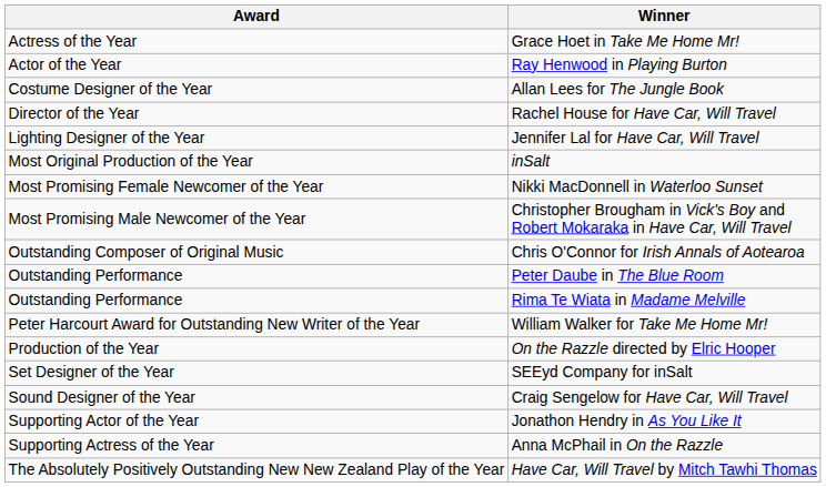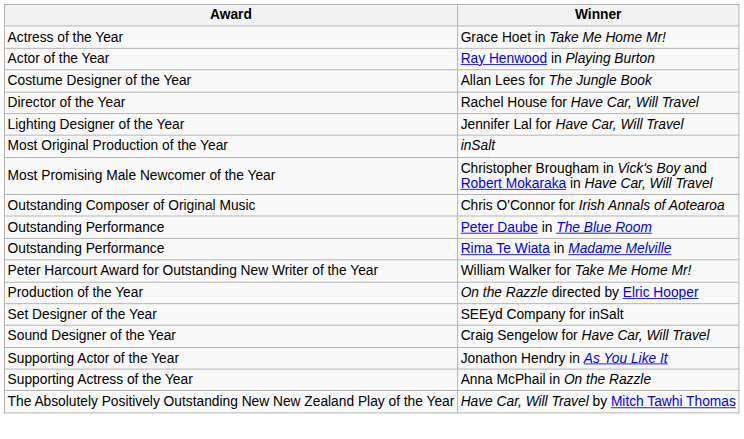 <table class="wikitable sortable">
 <tr>
 <th>Award</th>
 <th>Winner</th>
 </tr>
 <tr>
 <td>Actress of the Year</td>
 <td>Grace Hoet in <em>Take Me Home Mr!</em></td>
 </tr>
 <tr>
 <td>Actor of the Year</td>
 <td><a href='#'>Ray Henwood</a> in <em>Playing Burton</em></td>
 </tr>
 <tr>
 <td>Costume Designer of the Year</td>
 <td>Allan Lees for <em>The Jungle Book</em></td>
 </tr>
 <tr>
 <td>Director of the Year</td>
 <td>Rachel House for <em>Have Car, Will Travel</em></td>
 </tr>
 <tr>
 <td>Lighting Designer of the Year</td>
 <td>Jennifer Lal for <em>Have Car, Will Travel</em></td>
 </tr>
 <tr>
 <td>Most Original Production of the Year</td>
 <td><em>inSalt</em></td>
-</tr>
-<tr>
-<td>Most Promising Female Newcomer of the Year</td>
-<td>Nikki MacDonnell in <em>Waterloo Sunset</em></td>
 </tr>
 <tr>
 <td>Most Promising Male Newcomer of the Year</td>
 <td>Christopher Brougham in <em>Vick's Boy</em> and<br><a href='#'>Robert Mokaraka</a> in <em>Have Car, Will Travel</em></td>
 </tr>
 <tr>
 <td>Outstanding Composer of Original Music</td>
 <td>Chris O'Connor for <em>Irish Annals of Aotearoa</em></td>
 </tr>
 <tr>
 <td>Outstanding Performance</td>
 <td><a href='#'>Peter Daube</a> in <em><a href='#'>The Blue Room</a></em></td>
 </tr>
 <tr>
 <td>Outstanding Performance</td>
 <td><a href='#'>Rima Te Wiata</a> in <em><a href='#'>Madame Melville</a></em></td>
 </tr>
 <tr>
 <td>Peter Harcourt Award for Outstanding New Writer of the Year</td>
 <td>William Walker for <em>Take Me Home Mr!</em></td>
 </tr>
 <tr>
 <td>Production of the Year</td>
 <td><em>On the Razzle</em> directed by <a href='#'>Elric Hooper</a></td>
 </tr>
 <tr>
 <td>Set Designer of the Year</td>
 <td>SEEyd Company for inSalt</td>
 </tr>
 <tr>
 <td>Sound Designer of the Year</td>
 <td>Craig Sengelow for <em>Have Car, Will Travel</em></td>
 </tr>
 <tr>
 <td>Supporting Actor of the Year</td>
 <td>Jonathon Hendry in <em><a href='#'>As You Like It</a></em></td>
 </tr>
 <tr>
 <td>Supporting Actress of the Year</td>
 <td>Anna McPhail in <em>On the Razzle</em></td>
 </tr>
 <tr>
 <td>The Absolutely Positively Outstanding New New Zealand Play of the Year</td>
 <td><em>Have Car, Will Travel</em> by <a href='#'>Mitch Tawhi Thomas</a></td>
 </tr>
 </table>
